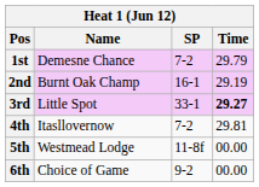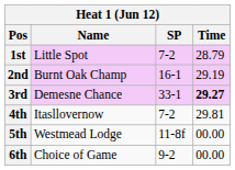 <table class="wikitable">
 <tr>
 <th colspan="6">Heat 1 (Jun 12)</th>
 </tr>
 <tr>
 <th width=20>Pos</th>
 <th width=150>Name</th>
 <th width=40>SP</th>
 <th width=40>Time</th>
 </tr>
 <tr style="background: #f4caf9;">
 <th>1st</th>
-<td>Demesne Chance</td>
+<td>Little Spot</td>
 <td>7-2</td>
-<td>29.79</td>
+<td>28.79</td>
 </tr>
 <tr style="background: #f4caf9;">
 <th>2nd</th>
 <td>Burnt Oak Champ</td>
 <td>16-1</td>
 <td>29.19</td>
 </tr>
 <tr style="background: #f4caf9;">
 <th>3rd</th>
-<td>Little Spot</td>
+<td>Demesne Chance</td>
 <td>33-1</td>
 <td><strong>29.27</strong></td>
 </tr>
 <tr>
 <th>4th</th>
 <td>Itasllovernow</td>
 <td>7-2</td>
 <td>29.81</td>
 </tr>
 <tr>
 <th>5th</th>
 <td>Westmead Lodge</td>
 <td>11-8f</td>
 <td>00.00</td>
 </tr>
 <tr>
 <th>6th</th>
 <td>Choice of Game</td>
 <td>9-2</td>
 <td>00.00</td>
 </tr>
 </table>
